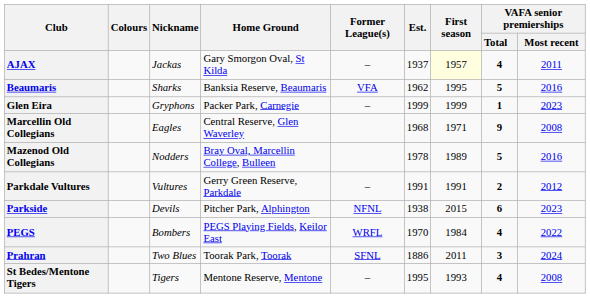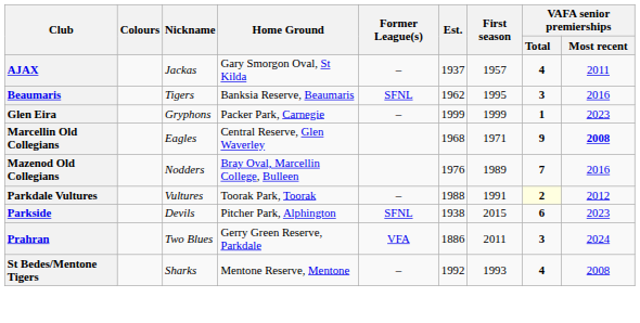 <table class="wikitable sortable" width:100%">
 <tr>
 <th rowspan=2>Club</th>
 <th rowspan=2 class=unsortable>Colours</th>
 <th rowspan=2>Nickname</th>
 <th rowspan=2>Home Ground</th>
 <th rowspan="2">Former League(s)</th>
 <th rowspan="2">Est.</th>
 <th rowspan=2>First season</th>
 <th colspan=2>VAFA senior premierships</th>
 </tr>
 <tr>
 <th style="text-align:left;">Total</th>
 <th>Most recent</th>
 </tr>
 <tr>
 <th style="text-align:left;"><a href='#'>AJAX</a></th>
 <td></td>
 <td><em>Jackas</em></td>
 <td>Gary Smorgon Oval, <a href='#'>St Kilda</a></td>
 <td style="text-align:center;">–</td>
 <td style="text-align:center;">1937</td>
-<td style="background: lightyellow; text-align:center;">1957</td>
+<td style="text-align:center;">1957</td>
 <td style="text-align:center;"><strong>4</strong></td>
 <td style="text-align:center;"><a href='#'>2011</a></td>
 </tr>
 <tr>
 <th style="text-align:left;"><a href='#'>Beaumaris</a></th>
 <td></td>
-<td><em>Sharks</em></td>
+<td><em>Tigers</em></td>
 <td>Banksia Reserve, <a href='#'>Beaumaris</a></td>
-<td style="text-align:center;"><a href='#'>VFA</a></td>
+<td style="text-align:center;"><a href='#'>SFNL</a></td>
 <td style="text-align:center;">1962</td>
 <td style="text-align:center;">1995</td>
-<td style="text-align:center;"><strong>5</strong></td>
+<td style="text-align:center;"><strong>3</strong></td>
 <td style="text-align:center;"><a href='#'>2016</a></td>
 </tr>
 <tr>
 <th style="text-align:left;">Glen Eira</th>
 <td></td>
 <td><em>Gryphons</em></td>
 <td>Packer Park, <a href='#'>Carnegie</a></td>
 <td style="text-align:center;">–</td>
 <td style="text-align:center;">1999</td>
 <td style="text-align:center;">1999</td>
 <td style="text-align:center;"><strong>1</strong></td>
 <td style="text-align:center;"><a href='#'>2023</a></td>
 </tr>
 <tr>
 <th style="text-align:left;">Marcellin Old Collegians</th>
 <td></td>
 <td><em>Eagles</em></td>
 <td>Central Reserve, <a href='#'>Glen Waverley</a></td>
 <td style="text-align:center;"></td>
 <td style="text-align:center;">1968</td>
 <td style="text-align:center;">1971</td>
 <td style="text-align:center;"><strong>9</strong></td>
-<td style="text-align:center;"><a href='#'>2008</a></td>
+<td style="text-align:center;"><strong><a href='#'>2008</a></strong></td>
 </tr>
 <tr>
 <th style="text-align:left;">Mazenod Old Collegians</th>
 <td></td>
 <td><em>Nodders</em></td>
 <td><a href='#'>Bray Oval, Marcellin College</a>, <a href='#'>Bulleen</a></td>
 <td style="text-align:center;"></td>
-<td style="text-align:center;">1978</td>
+<td style="text-align:center;">1976</td>
 <td style="text-align:center;">1989</td>
-<td style="text-align:center;"><strong>5</strong></td>
+<td style="text-align:center;"><strong>7</strong></td>
 <td style="text-align:center;"><a href='#'>2016</a></td>
 </tr>
 <tr>
 <th style="text-align:left;">Parkdale Vultures</th>
 <td></td>
 <td><em>Vultures</em></td>
-<td>Gerry Green Reserve, <a href='#'>Parkdale</a></td>
+<td>Toorak Park, <a href='#'>Toorak</a></td>
 <td style="text-align:center;">–</td>
+<td style="text-align:center;">1988</td>
 <td style="text-align:center;">1991</td>
-<td style="text-align:center;">1991</td>
-<td style="text-align:center;"><strong>2</strong></td>
+<td style="background: lightyellow; text-align:center;"><strong>2</strong></td>
 <td style="text-align:center;"><a href='#'>2012</a></td>
 </tr>
 <tr>
 <th style="text-align:left;"><a href='#'>Parkside</a></th>
 <td></td>
 <td><em>Devils</em></td>
 <td>Pitcher Park, <a href='#'>Alphington</a></td>
-<td style="text-align:center;"><a href='#'>NFNL</a></td>
+<td style="text-align:center;"><a href='#'>SFNL</a></td>
 <td style="text-align:center;">1938</td>
 <td style="text-align:center;">2015</td>
 <td style="text-align:center;"><strong>6</strong></td>
 <td style="text-align:center;"><a href='#'>2023</a></td>
 </tr>
 <tr>
-<th style="text-align:left;"><a href='#'>PEGS</a></th>
-<td></td>
-<td><em>Bombers</em></td>
-<td><a href='#'>PEGS Playing Fields</a>, <a href='#'>Keilor East</a></td>
-<td style="text-align:center;"><a href='#'>WRFL</a></td>
-<td style="text-align:center;">1970</td>
-<td style="text-align:center;">1984</td>
-<td style="text-align:center;"><strong>4</strong></td>
-<td style="text-align:center;"><a href='#'>2022</a></td>
-</tr>
-<tr>
 <th style="text-align:left;"><a href='#'>Prahran</a></th>
 <td></td>
 <td><em>Two Blues</em></td>
-<td>Toorak Park, <a href='#'>Toorak</a></td>
-<td style="text-align:center;"><a href='#'>SFNL</a></td>
+<td>Gerry Green Reserve, <a href='#'>Parkdale</a></td>
+<td style="text-align:center;"><a href='#'>VFA</a></td>
 <td style="text-align:center;">1886</td>
 <td style="text-align:center;">2011</td>
 <td style="text-align:center;"><strong>3</strong></td>
 <td style="text-align:center;"><a href='#'>2024</a></td>
 </tr>
 <tr>
 <th style="text-align:left;">St Bedes/Mentone Tigers</th>
 <td></td>
-<td><em>Tigers</em></td>
+<td><em>Sharks</em></td>
 <td>Mentone Reserve, <a href='#'>Mentone</a></td>
 <td style="text-align:center;">–</td>
-<td style="text-align:center;">1995</td>
+<td style="text-align:center;">1992</td>
 <td style="text-align:center;">1993</td>
 <td style="text-align:center;"><strong>4</strong></td>
 <td style="text-align:center;"><a href='#'>2008</a></td>
 </tr>
 </table>
